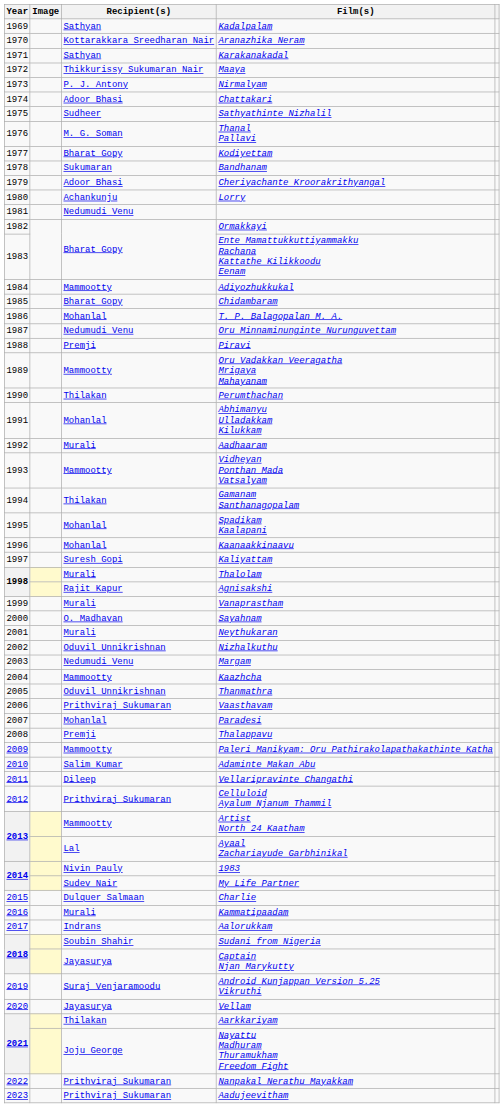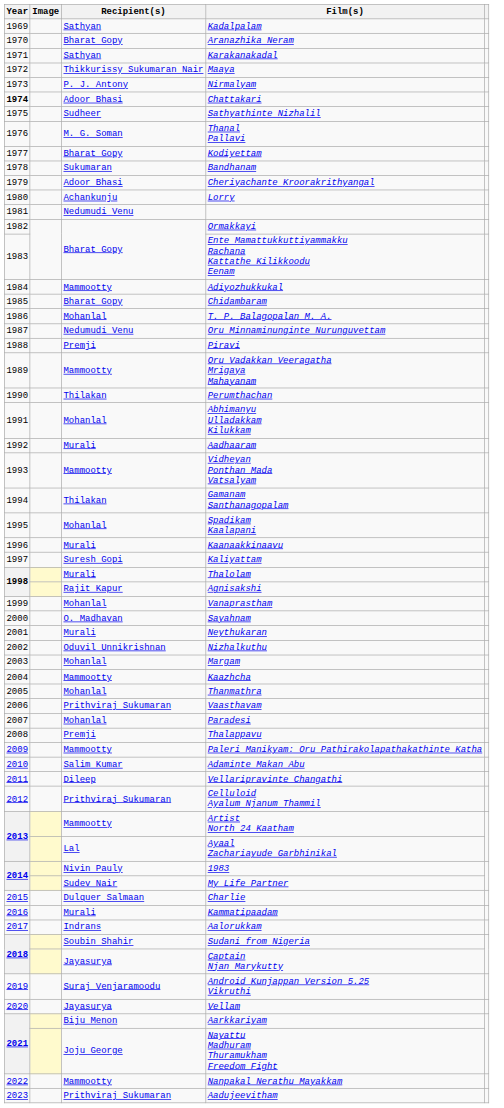 <table class="wikitable sortable plainrowheaders">
 <tr>
 <th scope="col">Year</th>
 <th scope="col">Image</th>
 <th scope="col">Recipient(s)</th>
 <th scope="col">Film(s)</th>
 <th scope="col" class="unsortable"></th>
 </tr>
 <tr>
 <td>1969</td>
 <td></td>
 <td><a href='#'>Sathyan</a></td>
 <td><em><a href='#'>Kadalpalam</a></em></td>
 <td style="text-align:center;"></td>
 </tr>
 <tr>
 <td>1970</td>
 <td></td>
-<td><a href='#'>Kottarakkara Sreedharan Nair</a></td>
+<td><a href='#'>Bharat Gopy</a></td>
 <td><em><a href='#'>Aranazhika Neram</a></em></td>
 <td style="text-align:center;"></td>
 </tr>
 <tr>
 <td>1971</td>
 <td></td>
 <td><a href='#'>Sathyan</a></td>
 <td><em><a href='#'>Karakanakadal</a></em></td>
 <td style="text-align:center;"></td>
 </tr>
 <tr>
 <td>1972</td>
 <td></td>
 <td><a href='#'>Thikkurissy Sukumaran Nair</a></td>
 <td><em><a href='#'>Maaya</a></em></td>
 <td style="text-align:center;"></td>
 </tr>
 <tr>
 <td>1973</td>
 <td></td>
 <td><a href='#'>P. J. Antony</a></td>
 <td><em><a href='#'>Nirmalyam</a></em></td>
 <td style="text-align:center;"></td>
 </tr>
 <tr>
-<td>1974</td>
+<td><strong>1974</strong></td>
 <td></td>
 <td><a href='#'>Adoor Bhasi</a></td>
 <td><em><a href='#'>Chattakari</a></em></td>
 <td style="text-align:center;"></td>
 </tr>
 <tr>
 <td>1975</td>
 <td></td>
 <td><a href='#'>Sudheer</a></td>
 <td><em><a href='#'>Sathyathinte Nizhalil</a></em></td>
 <td style="text-align:center;"></td>
 </tr>
 <tr>
 <td>1976</td>
 <td></td>
 <td><a href='#'>M. G. Soman</a></td>
 <td><em><a href='#'>Thanal</a></em><br><em><a href='#'>Pallavi</a></em></td>
 <td style="text-align:center;"></td>
 </tr>
 <tr>
 <td>1977</td>
 <td></td>
 <td><a href='#'>Bharat Gopy</a></td>
 <td><em><a href='#'>Kodiyettam</a></em></td>
 <td style="text-align:center;"></td>
 </tr>
 <tr>
 <td>1978</td>
 <td></td>
 <td><a href='#'>Sukumaran</a></td>
 <td><em><a href='#'>Bandhanam</a></em></td>
 <td style="text-align:center;"></td>
 </tr>
 <tr>
 <td>1979</td>
 <td></td>
 <td><a href='#'>Adoor Bhasi</a></td>
 <td><em><a href='#'>Cheriyachante Kroorakrithyangal</a></em></td>
 <td style="text-align:center;"></td>
 </tr>
 <tr>
 <td>1980</td>
 <td></td>
 <td><a href='#'>Achankunju</a></td>
 <td><em><a href='#'>Lorry</a></em></td>
 <td style="text-align:center;"></td>
 </tr>
 <tr>
 <td>1981</td>
 <td></td>
 <td><a href='#'>Nedumudi Venu</a></td>
 <td></td>
 <td style="text-align:center;"></td>
 </tr>
 <tr>
 <td>1982</td>
 <td rowspan=2></td>
 <td rowspan=2><a href='#'>Bharat Gopy</a></td>
 <td><em><a href='#'>Ormakkayi</a></em></td>
 <td style="text-align:center;"></td>
 </tr>
 <tr>
 <td>1983</td>
 <td><em><a href='#'>Ente Mamattukkuttiyammakku</a></em><br><em><a href='#'>Rachana</a></em><br><em><a href='#'>Kattathe Kilikkoodu</a></em><br><em><a href='#'>Eenam</a></em></td>
 <td style="text-align:center;"></td>
 </tr>
 <tr>
 <td>1984</td>
 <td></td>
 <td><a href='#'>Mammootty</a></td>
 <td><em><a href='#'>Adiyozhukkukal</a></em></td>
 <td style="text-align:center;"></td>
 </tr>
 <tr>
 <td>1985</td>
 <td></td>
 <td><a href='#'>Bharat Gopy</a></td>
 <td><em><a href='#'>Chidambaram</a></em></td>
 <td style="text-align:center;"></td>
 </tr>
 <tr>
 <td>1986</td>
 <td></td>
 <td><a href='#'>Mohanlal</a></td>
 <td><em><a href='#'>T. P. Balagopalan M. A.</a></em></td>
 <td style="text-align:center;"></td>
 </tr>
 <tr>
 <td>1987</td>
 <td></td>
 <td><a href='#'>Nedumudi Venu</a></td>
 <td><em><a href='#'>Oru Minnaminunginte Nurunguvettam</a></em></td>
 <td style="text-align:center;"></td>
 </tr>
 <tr>
 <td>1988</td>
 <td></td>
 <td><a href='#'>Premji</a></td>
 <td><em><a href='#'>Piravi</a></em></td>
 <td style="text-align:center;"></td>
 </tr>
 <tr>
 <td>1989</td>
 <td></td>
 <td><a href='#'>Mammootty</a></td>
 <td><em><a href='#'>Oru Vadakkan Veeragatha</a></em><br><em><a href='#'>Mrigaya</a></em><br><em><a href='#'>Mahayanam</a></em></td>
 <td style="text-align:center;"></td>
 </tr>
 <tr>
 <td>1990</td>
 <td></td>
 <td><a href='#'>Thilakan</a></td>
 <td><em><a href='#'>Perumthachan</a></em></td>
 <td style="text-align:center;"></td>
 </tr>
 <tr>
 <td>1991</td>
 <td></td>
 <td><a href='#'>Mohanlal</a></td>
 <td><em><a href='#'>Abhimanyu</a></em><br><em><a href='#'>Ulladakkam</a></em><br><em><a href='#'>Kilukkam</a></em></td>
 <td style="text-align:center;"></td>
 </tr>
 <tr>
 <td>1992</td>
 <td></td>
 <td><a href='#'>Murali</a></td>
 <td><em><a href='#'>Aadhaaram</a></em></td>
 <td style="text-align:center;"></td>
 </tr>
 <tr>
 <td>1993</td>
 <td></td>
 <td><a href='#'>Mammootty</a></td>
 <td><em><a href='#'>Vidheyan</a></em><br><em><a href='#'>Ponthan Mada</a></em><br><em><a href='#'>Vatsalyam</a></em></td>
 <td style="text-align:center;"></td>
 </tr>
 <tr>
 <td>1994</td>
 <td></td>
 <td><a href='#'>Thilakan</a></td>
 <td><em><a href='#'>Gamanam</a></em><br><em><a href='#'>Santhanagopalam</a></em></td>
 <td style="text-align:center;"></td>
 </tr>
 <tr>
 <td>1995</td>
 <td></td>
 <td><a href='#'>Mohanlal</a></td>
 <td><em><a href='#'>Spadikam</a></em><br><em><a href='#'>Kaalapani</a></em></td>
 <td style="text-align:center;"></td>
 </tr>
 <tr>
 <td>1996</td>
 <td></td>
-<td><a href='#'>Mohanlal</a></td>
+<td><a href='#'>Murali</a></td>
 <td><em><a href='#'>Kaanaakkinaavu</a></em></td>
 <td style="text-align:center;"></td>
 </tr>
 <tr>
 <td>1997</td>
 <td></td>
 <td><a href='#'>Suresh Gopi</a></td>
 <td><em><a href='#'>Kaliyattam</a></em></td>
 <td style="text-align:center;"></td>
 </tr>
 <tr>
 <th rowspan="2" scope="row">1998 </th>
 <td style="background: #FFFACD"></td>
 <td><a href='#'>Murali</a></td>
 <td><em><a href='#'>Thalolam</a></em></td>
 <td style="text-align:center;"></td>
 </tr>
 <tr>
 <td style="background: #FFFACD"></td>
 <td><a href='#'>Rajit Kapur</a></td>
 <td><em><a href='#'>Agnisakshi</a></em></td>
 <td style="text-align:center;"></td>
 </tr>
 <tr>
 <td>1999</td>
 <td></td>
-<td><a href='#'>Murali</a></td>
+<td><a href='#'>Mohanlal</a></td>
 <td><em><a href='#'>Vanaprastham</a></em></td>
 <td style="text-align:center;"></td>
 </tr>
 <tr>
 <td>2000</td>
 <td></td>
 <td><a href='#'>O. Madhavan</a></td>
 <td><em><a href='#'>Sayahnam</a></em></td>
 <td style="text-align:center;"></td>
 </tr>
 <tr>
 <td>2001</td>
 <td></td>
 <td><a href='#'>Murali</a></td>
 <td><em><a href='#'>Neythukaran</a></em></td>
 <td style="text-align:center;"></td>
 </tr>
 <tr>
 <td>2002</td>
 <td></td>
 <td><a href='#'>Oduvil Unnikrishnan</a></td>
 <td><em><a href='#'>Nizhalkuthu</a></em></td>
 <td style="text-align:center;"></td>
 </tr>
 <tr>
 <td>2003</td>
 <td></td>
-<td><a href='#'>Nedumudi Venu</a></td>
+<td><a href='#'>Mohanlal</a></td>
 <td><em><a href='#'>Margam</a></em></td>
 <td style="text-align:center;"></td>
 </tr>
 <tr>
 <td>2004</td>
 <td></td>
 <td><a href='#'>Mammootty</a></td>
 <td><em><a href='#'>Kaazhcha</a></em></td>
 <td style="text-align:center;"></td>
 </tr>
 <tr>
 <td>2005</td>
 <td></td>
-<td><a href='#'>Oduvil Unnikrishnan</a></td>
+<td><a href='#'>Mohanlal</a></td>
 <td><em><a href='#'>Thanmathra</a></em></td>
 <td style="text-align:center;"></td>
 </tr>
 <tr>
 <td>2006</td>
 <td></td>
 <td><a href='#'>Prithviraj Sukumaran</a></td>
 <td><em><a href='#'>Vaasthavam</a></em></td>
 <td style="text-align:center;"></td>
 </tr>
 <tr>
 <td>2007</td>
 <td></td>
 <td><a href='#'>Mohanlal</a></td>
 <td><em><a href='#'>Paradesi</a></em></td>
 <td style="text-align:center;"></td>
 </tr>
 <tr>
 <td>2008</td>
 <td></td>
 <td><a href='#'>Premji</a></td>
 <td><em><a href='#'>Thalappavu</a></em></td>
 <td style="text-align:center;"></td>
 </tr>
 <tr>
 <td><a href='#'>2009</a></td>
 <td></td>
 <td><a href='#'>Mammootty</a></td>
 <td><em><a href='#'>Paleri Manikyam: Oru Pathirakolapathakathinte Katha</a></em></td>
 <td style="text-align:center;"></td>
 </tr>
 <tr>
 <td><a href='#'>2010</a></td>
 <td></td>
 <td><a href='#'>Salim Kumar</a></td>
 <td><em><a href='#'>Adaminte Makan Abu</a></em></td>
 <td style="text-align:center;"></td>
 </tr>
 <tr>
 <td><a href='#'>2011</a></td>
 <td></td>
 <td><a href='#'>Dileep</a></td>
 <td><em><a href='#'>Vellaripravinte Changathi</a></em></td>
 <td style="text-align:center;"></td>
 </tr>
 <tr>
 <td><a href='#'>2012</a></td>
 <td></td>
 <td><a href='#'>Prithviraj Sukumaran</a></td>
 <td><em><a href='#'>Celluloid</a></em><br><em><a href='#'>Ayalum Njanum Thammil</a></em></td>
 <td style="text-align:center;"></td>
 </tr>
 <tr>
 <th rowspan="2" scope="row"><a href='#'>2013</a> </th>
 <td style="background: #FFFACD"></td>
 <td><a href='#'>Mammootty</a></td>
 <td><em><a href='#'>Artist</a></em><br><em><a href='#'>North 24 Kaatham</a></em></td>
 <td rowspan="2" style="text-align:center;"></td>
 </tr>
 <tr>
 <td style="background: #FFFACD"></td>
 <td><a href='#'>Lal</a></td>
 <td><em><a href='#'>Ayaal</a></em><br><em><a href='#'>Zachariayude Garbhinikal</a></em></td>
 </tr>
 <tr>
 <th rowspan="2" scope="row"><a href='#'>2014</a> </th>
 <td style="background: #FFFACD"></td>
 <td><a href='#'>Nivin Pauly</a></td>
 <td><a href='#'><em>1983</em></a></td>
 <td rowspan="2" style="text-align:center;"></td>
 </tr>
 <tr>
 <td style="background: #FFFACD"></td>
 <td><a href='#'>Sudev Nair</a></td>
 <td><em><a href='#'>My Life Partner</a></em></td>
 </tr>
 <tr>
 <td><a href='#'>2015</a></td>
 <td></td>
 <td><a href='#'>Dulquer Salmaan</a></td>
 <td><em><a href='#'>Charlie</a></em></td>
 <td style="text-align:center;"></td>
 </tr>
 <tr>
 <td><a href='#'>2016</a></td>
 <td></td>
 <td><a href='#'>Murali</a></td>
 <td><em><a href='#'>Kammatipaadam</a></em></td>
 <td style="text-align:center;"></td>
 </tr>
 <tr>
 <td><a href='#'>2017</a></td>
 <td></td>
 <td><a href='#'>Indrans</a></td>
 <td><em><a href='#'>Aalorukkam</a></em></td>
 <td style="text-align:center;"></td>
 </tr>
 <tr>
 <th rowspan="2" scope="row"><a href='#'>2018</a> </th>
 <td style="background: #FFFACD"></td>
 <td><a href='#'>Soubin Shahir</a></td>
 <td><em><a href='#'>Sudani from Nigeria</a></em></td>
 <td rowspan="2" style="text-align:center;"></td>
 </tr>
 <tr>
 <td style="background: #FFFACD"></td>
 <td><a href='#'>Jayasurya</a></td>
 <td><em><a href='#'>Captain</a></em><br><em><a href='#'>Njan Marykutty</a></em></td>
 </tr>
 <tr>
 <td><a href='#'>2019</a></td>
 <td></td>
 <td><a href='#'>Suraj Venjaramoodu</a></td>
 <td><em><a href='#'>Android Kunjappan Version 5.25</a></em><br><em><a href='#'>Vikruthi</a></em></td>
 <td style="text-align:center;"></td>
 </tr>
 <tr>
 <td><a href='#'>2020</a></td>
 <td></td>
 <td><a href='#'>Jayasurya</a></td>
 <td><em><a href='#'>Vellam</a></em></td>
 <td></td>
 </tr>
 <tr>
 <th rowspan="2" scope="row"><a href='#'>2021</a> </th>
 <td style="background: #FFFACD"></td>
-<td><a href='#'>Thilakan</a></td>
+<td><a href='#'>Biju Menon</a></td>
 <td><em><a href='#'>Aarkkariyam</a></em></td>
 <td rowspan="2" style="text-align:center;"></td>
 </tr>
 <tr>
 <td style="background: #FFFACD"></td>
 <td><a href='#'>Joju George</a></td>
 <td><em><a href='#'>Nayattu</a></em><br><em><a href='#'>Madhuram</a></em><br><em><a href='#'>Thuramukham</a></em><br><em><a href='#'>Freedom Fight</a></em></td>
 </tr>
 <tr>
 <td><a href='#'>2022</a></td>
 <td></td>
-<td><a href='#'>Prithviraj Sukumaran</a></td>
+<td><a href='#'>Mammootty</a></td>
 <td><em><a href='#'>Nanpakal Nerathu Mayakkam</a></em></td>
 <td style="text-align:center;"></td>
 </tr>
 <tr>
 <td><a href='#'>2023</a></td>
 <td></td>
 <td><a href='#'>Prithviraj Sukumaran</a></td>
 <td><em><a href='#'>Aadujeevitham</a></em></td>
 <td style="text-align:center;"></td>
 </tr>
 </table>
